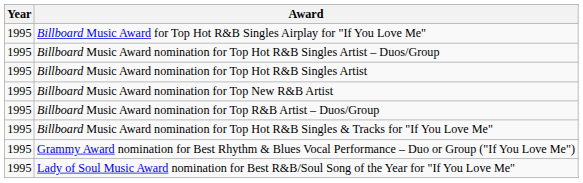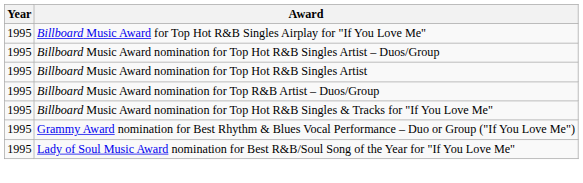 <table class="wikitable">
 <tr>
 <th>Year</th>
 <th>Award</th>
 </tr>
 <tr>
 <td>1995</td>
 <td><a href='#'><em>Billboard</em> Music Award</a> for Top Hot R&B Singles Airplay for "If You Love Me"</td>
 </tr>
 <tr>
 <td>1995</td>
 <td><em>Billboard</em> Music Award nomination for Top Hot R&B Singles Artist – Duos/Group</td>
 </tr>
 <tr>
 <td>1995</td>
 <td><em>Billboard</em> Music Award nomination for Top Hot R&B Singles Artist</td>
 </tr>
 <tr>
 <td>1995</td>
-<td><em>Billboard</em> Music Award nomination for Top New R&B Artist</td>
-</tr>
-<tr>
-<td>1995</td>
 <td><em>Billboard</em> Music Award nomination for Top R&B Artist – Duos/Group</td>
 </tr>
 <tr>
 <td>1995</td>
 <td><em>Billboard</em> Music Award nomination for Top Hot R&B Singles & Tracks for "If You Love Me"</td>
 </tr>
 <tr>
 <td>1995</td>
 <td><a href='#'>Grammy Award</a> nomination for Best Rhythm & Blues Vocal Performance – Duo or Group ("If You Love Me")</td>
 </tr>
 <tr>
 <td>1995</td>
 <td><a href='#'>Lady of Soul Music Award</a> nomination for Best R&B/Soul Song of the Year for "If You Love Me"</td>
 </tr>
 </table>
